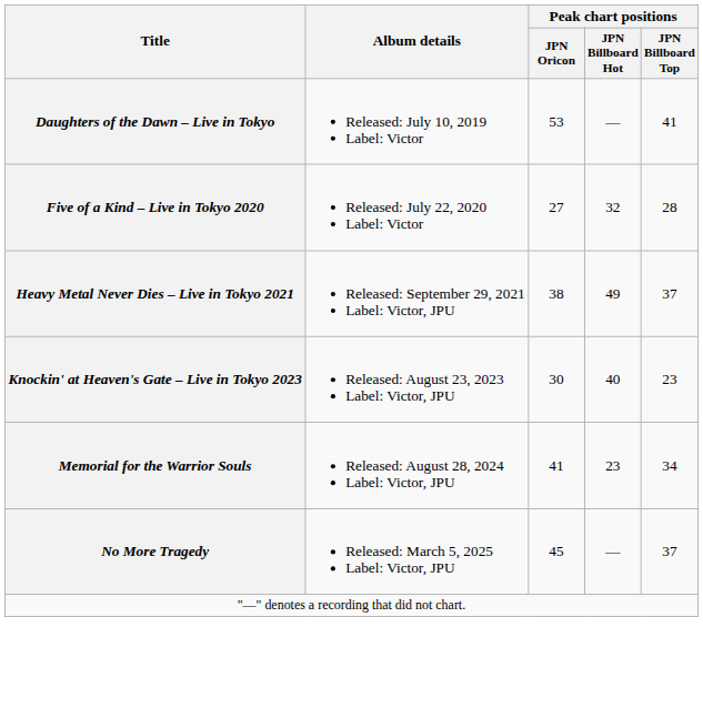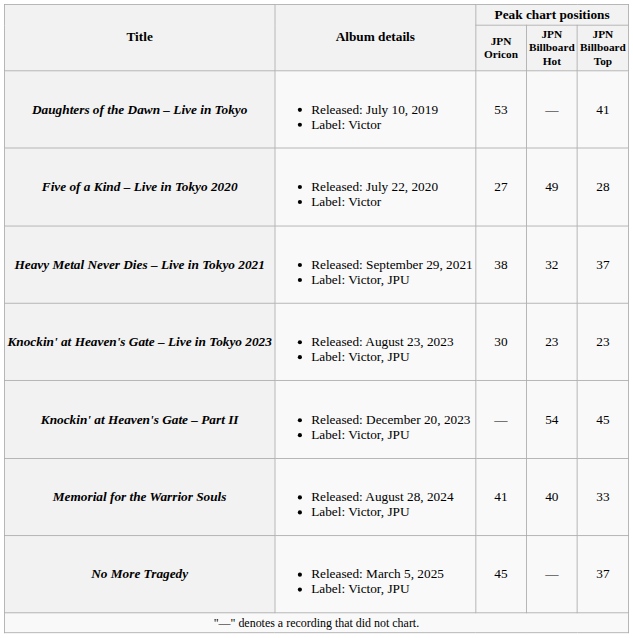 <table class="wikitable plainrowheaders">
 <tr>
 <th scope="col" rowspan="2">Title</th>
 <th scope="col" rowspan="2">Album details</th>
 <th scope="col" colspan="3">Peak chart positions</th>
 </tr>
 <tr>
 <th scope="col" style="width:4em;font-size:85%">JPN<br>Oricon<br></th>
 <th scope="col" style="width:4em;font-size:85%">JPN<br>Billboard<br>Hot<br></th>
 <th scope="col" style="width:4em;font-size:85%">JPN<br>Billboard<br>Top<br></th>
 </tr>
 <tr>
 <th scope="row"><em>Daughters of the Dawn – Live in Tokyo</em></th>
 <td><br><ul><li>Released: July 10, 2019</li><li>Label: Victor</li></ul></td>
 <td align="center">53</td>
 <td align="center">—</td>
 <td align="center">41</td>
 </tr>
 <tr>
 <th scope="row"><em>Five of a Kind – Live in Tokyo 2020</em></th>
 <td><br><ul><li>Released: July 22, 2020</li><li>Label: Victor</li></ul></td>
 <td align="center">27</td>
-<td align="center">32</td>
+<td align="center">49</td>
 <td align="center">28</td>
 </tr>
 <tr>
 <th scope="row"><em>Heavy Metal Never Dies – Live in Tokyo 2021</em></th>
 <td><br><ul><li>Released: September 29, 2021</li><li>Label: Victor, JPU</li></ul></td>
 <td align="center">38</td>
-<td align="center">49</td>
+<td align="center">32</td>
 <td align="center">37</td>
 </tr>
 <tr>
 <th scope="row"><em>Knockin' at Heaven's Gate – Live in Tokyo 2023</em></th>
 <td><br><ul><li>Released: August 23, 2023</li><li>Label: Victor, JPU</li></ul></td>
 <td align="center">30</td>
-<td align="center">40</td>
 <td align="center">23</td>
+<td align="center">23</td>
+</tr>
+<tr>
+<th scope="row"><em>Knockin' at Heaven's Gate – Part II</em></th>
+<td><br><ul><li>Released: December 20, 2023</li><li>Label: Victor, JPU</li></ul></td>
+<td align="center">—</td>
+<td align="center">54</td>
+<td align="center">45</td>
 </tr>
 <tr>
 <th scope="row"><em>Memorial for the Warrior Souls</em></th>
 <td><br><ul><li>Released: August 28, 2024</li><li>Label: Victor, JPU</li></ul></td>
 <td align="center">41</td>
-<td align="center">23</td>
-<td align="center">34</td>
+<td align="center">40</td>
+<td align="center">33</td>
 </tr>
 <tr>
 <th scope="row"><em>No More Tragedy</em></th>
 <td><br><ul><li>Released: March 5, 2025</li><li>Label: Victor, JPU</li></ul></td>
 <td align="center">45</td>
 <td align="center">—</td>
 <td align="center">37</td>
 </tr>
 <tr>
 <td align="center" colspan="5" style="font-size:90%">"—" denotes a recording that did not chart.</td>
 </tr>
 </table>
